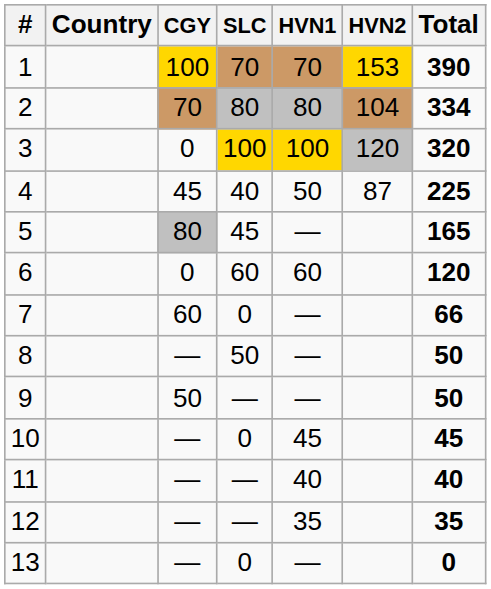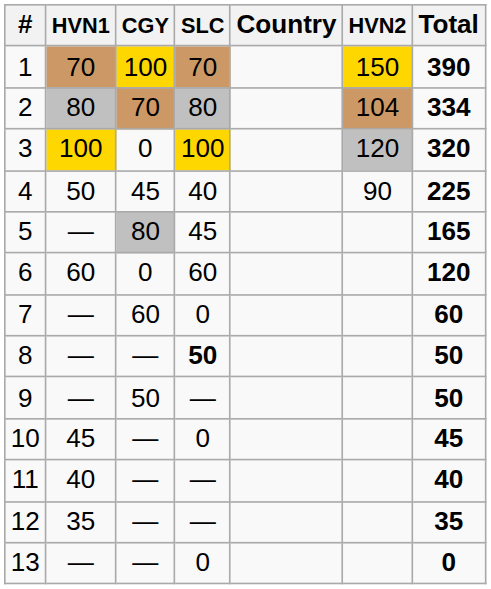 <table class="wikitable sortable" style="text-align:center;">
 <tr>
 <th>#</th>
-<th>Country</th>
+<th><small>HVN1</small></th>
 <th><small>CGY</small></th>
 <th><small>SLC</small></th>
-<th><small>HVN1</small></th>
+<th>Country</th>
 <th><small>HVN2</small></th>
 <th>Total</th>
 </tr>
 <tr>
 <td>1</td>
-<td align=left></td>
+<td bgcolor=cc9966>70</td>
 <td bgcolor=gold>100</td>
 <td bgcolor=cc9966>70</td>
-<td bgcolor=cc9966>70</td>
-<td bgcolor=gold>153</td>
+<td align=left></td>
+<td bgcolor=gold>150</td>
 <td><strong>390</strong></td>
 </tr>
 <tr>
 <td>2</td>
-<td align=left></td>
+<td bgcolor=silver>80</td>
 <td bgcolor=cc9966>70</td>
 <td bgcolor=silver>80</td>
-<td bgcolor=silver>80</td>
+<td align=left></td>
 <td bgcolor=cc9966>104</td>
 <td><strong>334</strong></td>
 </tr>
 <tr>
 <td>3</td>
-<td align=left></td>
+<td bgcolor=gold>100</td>
 <td>0</td>
 <td bgcolor=gold>100</td>
-<td bgcolor=gold>100</td>
+<td align=left></td>
 <td bgcolor=silver>120</td>
 <td><strong>320</strong></td>
 </tr>
 <tr>
 <td>4</td>
-<td align=left></td>
+<td>50</td>
 <td>45</td>
 <td>40</td>
-<td>50</td>
-<td>87</td>
+<td align=left></td>
+<td>90</td>
 <td><strong>225</strong></td>
 </tr>
 <tr>
 <td>5</td>
-<td align=left></td>
+<td>—</td>
 <td bgcolor=silver>80</td>
 <td>45</td>
-<td>—</td>
+<td align=left></td>
 <td></td>
 <td><strong>165</strong></td>
 </tr>
 <tr>
 <td>6</td>
-<td align=left></td>
+<td>60</td>
 <td>0</td>
 <td>60</td>
-<td>60</td>
+<td align=left></td>
 <td></td>
 <td><strong>120</strong></td>
 </tr>
 <tr>
 <td>7</td>
-<td align=left></td>
+<td>—</td>
 <td>60</td>
 <td>0</td>
-<td>—</td>
+<td align=left></td>
 <td></td>
-<td><strong>66</strong></td>
+<td><strong>60</strong></td>
 </tr>
 <tr>
 <td>8</td>
+<td>—</td>
+<td>—</td>
+<td><strong>50</strong></td>
 <td align=left></td>
-<td>—</td>
-<td>50</td>
-<td>—</td>
 <td></td>
 <td><strong>50</strong></td>
 </tr>
 <tr>
 <td>9</td>
-<td align=left></td>
+<td>—</td>
 <td>50</td>
 <td>—</td>
-<td>—</td>
+<td align=left></td>
 <td></td>
 <td><strong>50</strong></td>
 </tr>
 <tr>
 <td>10</td>
-<td align=left></td>
+<td>45</td>
 <td>—</td>
 <td>0</td>
-<td>45</td>
+<td align=left></td>
 <td></td>
 <td><strong>45</strong></td>
 </tr>
 <tr>
 <td>11</td>
-<td align=left></td>
+<td>40</td>
 <td>—</td>
 <td>—</td>
-<td>40</td>
+<td align=left></td>
 <td></td>
 <td><strong>40</strong></td>
 </tr>
 <tr>
 <td>12</td>
-<td align=left></td>
+<td>35</td>
 <td>—</td>
 <td>—</td>
-<td>35</td>
+<td align=left></td>
 <td></td>
 <td><strong>35</strong></td>
 </tr>
 <tr>
 <td>13</td>
-<td align=left></td>
+<td>—</td>
 <td>—</td>
 <td>0</td>
-<td>—</td>
+<td align=left></td>
 <td></td>
 <td><strong>0</strong></td>
 </tr>
 </table>
